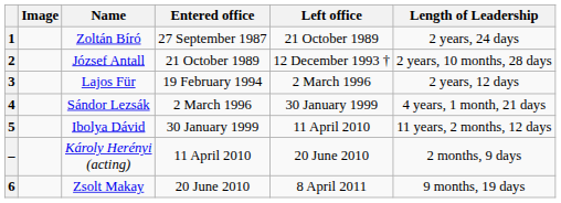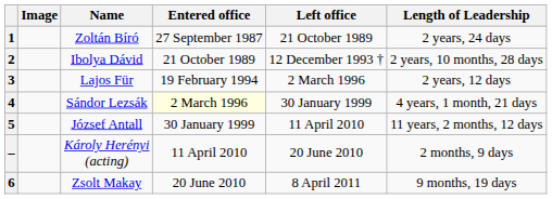 <table class="wikitable" style="text-align:center">
 <tr>
 <th></th>
 <th>Image</th>
 <th>Name</th>
 <th>Entered office</th>
 <th>Left office</th>
 <th>Length of Leadership</th>
 </tr>
 <tr>
 <th>1</th>
 <td></td>
 <td><a href='#'>Zoltán Bíró</a></td>
 <td>27 September 1987</td>
 <td>21 October 1989</td>
 <td>2 years, 24 days</td>
 </tr>
 <tr>
 <th>2</th>
 <td></td>
-<td><a href='#'>József Antall</a></td>
+<td><a href='#'>Ibolya Dávid</a></td>
 <td>21 October 1989</td>
 <td>12 December 1993 †</td>
 <td>2 years, 10 months, 28 days</td>
 </tr>
 <tr>
 <th>3</th>
 <td></td>
 <td><a href='#'>Lajos Für</a></td>
 <td>19 February 1994</td>
 <td>2 March 1996</td>
 <td>2 years, 12 days</td>
 </tr>
 <tr>
 <th>4</th>
 <td></td>
 <td><a href='#'>Sándor Lezsák</a></td>
-<td>2 March 1996</td>
+<td style="background: lightyellow;">2 March 1996</td>
 <td>30 January 1999</td>
 <td>4 years, 1 month, 21 days</td>
 </tr>
 <tr>
 <th>5</th>
 <td></td>
-<td><a href='#'>Ibolya Dávid</a></td>
+<td><a href='#'>József Antall</a></td>
 <td>30 January 1999</td>
 <td>11 April 2010</td>
 <td>11 years, 2 months, 12 days</td>
 </tr>
 <tr>
 <th>–</th>
 <td></td>
 <td><em><a href='#'>Károly Herényi</a><br>(acting)</em></td>
 <td>11 April 2010</td>
 <td>20 June 2010</td>
 <td>2 months, 9 days</td>
 </tr>
 <tr>
 <th>6</th>
 <td></td>
 <td><a href='#'>Zsolt Makay</a></td>
 <td>20 June 2010</td>
 <td>8 April 2011</td>
 <td>9 months, 19 days</td>
 </tr>
 </table>
